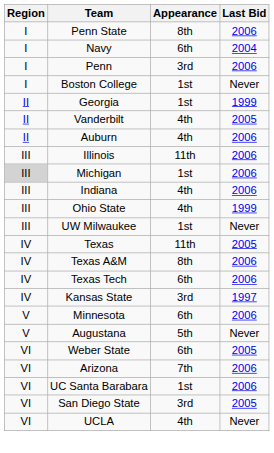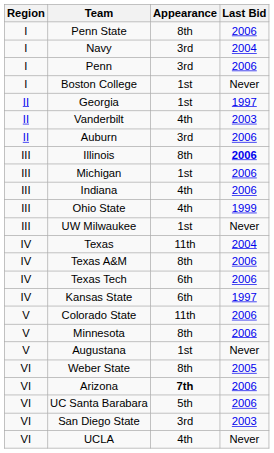 <table class="wikitable sortable" style="text-align:center">
 <tr>
 <th>Region</th>
 <th>Team</th>
 <th>Appearance</th>
 <th>Last Bid</th>
 </tr>
 <tr>
 <td>I</td>
 <td>Penn State</td>
 <td>8th</td>
 <td><a href='#'>2006</a></td>
 </tr>
 <tr>
 <td>I</td>
 <td>Navy</td>
-<td>6th</td>
+<td>3rd</td>
 <td><a href='#'>2004</a></td>
 </tr>
 <tr>
 <td>I</td>
 <td>Penn</td>
 <td>3rd</td>
 <td><a href='#'>2006</a></td>
 </tr>
 <tr>
 <td>I</td>
 <td>Boston College</td>
 <td>1st</td>
 <td>Never</td>
 </tr>
 <tr>
 <td><a href='#'>II</a></td>
 <td>Georgia</td>
 <td>1st</td>
-<td><a href='#'>1999</a></td>
+<td><a href='#'>1997</a></td>
 </tr>
 <tr>
 <td><a href='#'>II</a></td>
 <td>Vanderbilt</td>
 <td>4th</td>
-<td><a href='#'>2005</a></td>
+<td><a href='#'>2003</a></td>
 </tr>
 <tr>
 <td><a href='#'>II</a></td>
 <td>Auburn</td>
-<td>4th</td>
+<td>3rd</td>
 <td><a href='#'>2006</a></td>
 </tr>
 <tr>
 <td>III</td>
 <td>Illinois</td>
-<td>11th</td>
-<td><a href='#'>2006</a></td>
+<td>8th</td>
+<td><strong><a href='#'>2006</a></strong></td>
 </tr>
 <tr>
-<td style="background: lightgrey;">III</td>
+<td>III</td>
 <td>Michigan</td>
 <td>1st</td>
 <td><a href='#'>2006</a></td>
 </tr>
 <tr>
 <td>III</td>
 <td>Indiana</td>
 <td>4th</td>
 <td><a href='#'>2006</a></td>
 </tr>
 <tr>
 <td>III</td>
 <td>Ohio State</td>
 <td>4th</td>
 <td><a href='#'>1999</a></td>
 </tr>
 <tr>
 <td>III</td>
 <td>UW Milwaukee</td>
 <td>1st</td>
 <td>Never</td>
 </tr>
 <tr>
 <td>IV</td>
 <td>Texas</td>
 <td>11th</td>
-<td><a href='#'>2005</a></td>
+<td><a href='#'>2004</a></td>
 </tr>
 <tr>
 <td>IV</td>
 <td>Texas A&M</td>
 <td>8th</td>
 <td><a href='#'>2006</a></td>
 </tr>
 <tr>
 <td>IV</td>
 <td>Texas Tech</td>
 <td>6th</td>
 <td><a href='#'>2006</a></td>
 </tr>
 <tr>
 <td>IV</td>
 <td>Kansas State</td>
-<td>3rd</td>
+<td>6th</td>
 <td><a href='#'>1997</a></td>
 </tr>
 <tr>
 <td>V</td>
+<td>Colorado State</td>
+<td>11th</td>
+<td><a href='#'>2006</a></td>
+</tr>
+<tr>
+<td>V</td>
 <td>Minnesota</td>
-<td>6th</td>
+<td>8th</td>
 <td><a href='#'>2006</a></td>
 </tr>
 <tr>
 <td>V</td>
 <td>Augustana</td>
-<td>5th</td>
+<td>1st</td>
 <td>Never</td>
 </tr>
 <tr>
 <td>VI</td>
 <td>Weber State</td>
-<td>6th</td>
+<td>8th</td>
 <td><a href='#'>2005</a></td>
 </tr>
 <tr>
 <td>VI</td>
 <td>Arizona</td>
-<td>7th</td>
+<td><strong>7th</strong></td>
 <td><a href='#'>2006</a></td>
 </tr>
 <tr>
 <td>VI</td>
 <td>UC Santa Barabara</td>
-<td>1st</td>
+<td>5th</td>
 <td><a href='#'>2006</a></td>
 </tr>
 <tr>
 <td>VI</td>
 <td>San Diego State</td>
 <td>3rd</td>
-<td><a href='#'>2005</a></td>
+<td><a href='#'>2003</a></td>
 </tr>
 <tr>
 <td>VI</td>
 <td>UCLA</td>
 <td>4th</td>
 <td>Never</td>
 </tr>
 </table>
